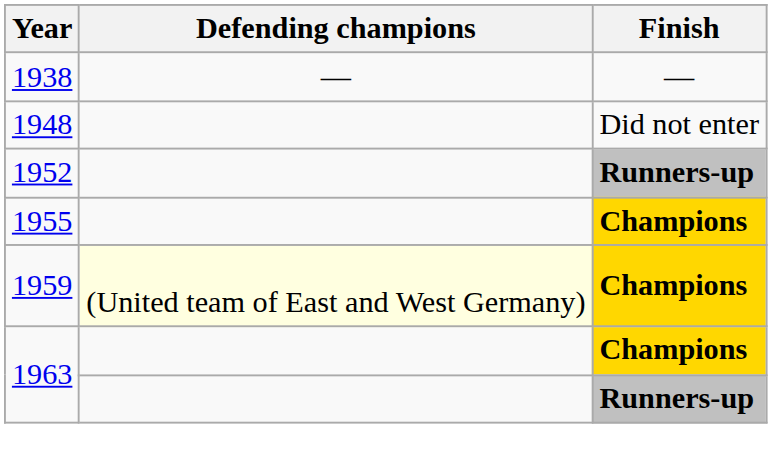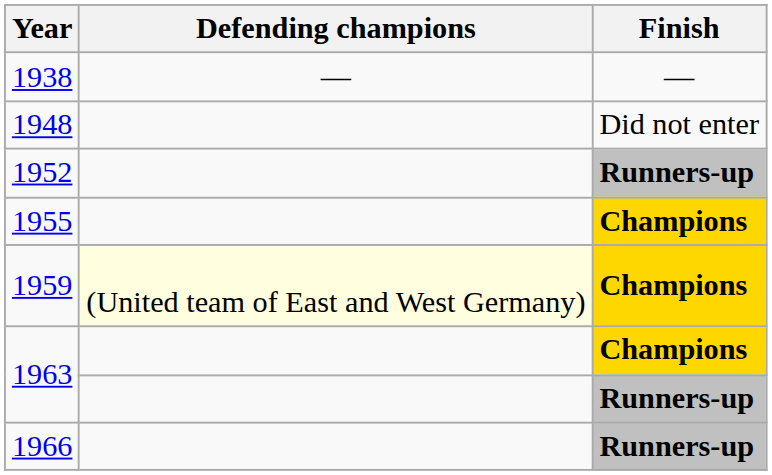 <table class="wikitable">
 <tr>
 <th>Year</th>
 <th>Defending champions</th>
 <th>Finish</th>
 </tr>
 <tr>
 <td><a href='#'>1938</a></td>
 <td align=center>—</td>
 <td align=center>—</td>
 </tr>
 <tr>
 <td><a href='#'>1948</a></td>
 <td></td>
 <td>Did not enter</td>
 </tr>
 <tr>
 <td><a href='#'>1952</a></td>
 <td></td>
 <td bgcolor=silver><strong>Runners-up</strong></td>
 </tr>
 <tr>
 <td><a href='#'>1955</a></td>
 <td></td>
 <td bgcolor=gold><strong>Champions</strong></td>
 </tr>
 <tr>
 <td><a href='#'>1959</a></td>
 <td style="background: lightyellow;"><br>(United team of East and West Germany)</td>
 <td bgcolor=gold><strong>Champions</strong></td>
 </tr>
 <tr>
 <td rowspan=2><a href='#'>1963</a></td>
 <td></td>
 <td bgcolor=gold><strong>Champions</strong></td>
 </tr>
 <tr>
 <td></td>
 <td bgcolor=silver><strong>Runners-up</strong></td>
 </tr>
+<tr>
+<td><a href='#'>1966</a></td>
+<td></td>
+<td bgcolor=silver><strong>Runners-up</strong></td>
+</tr>
 </table>
